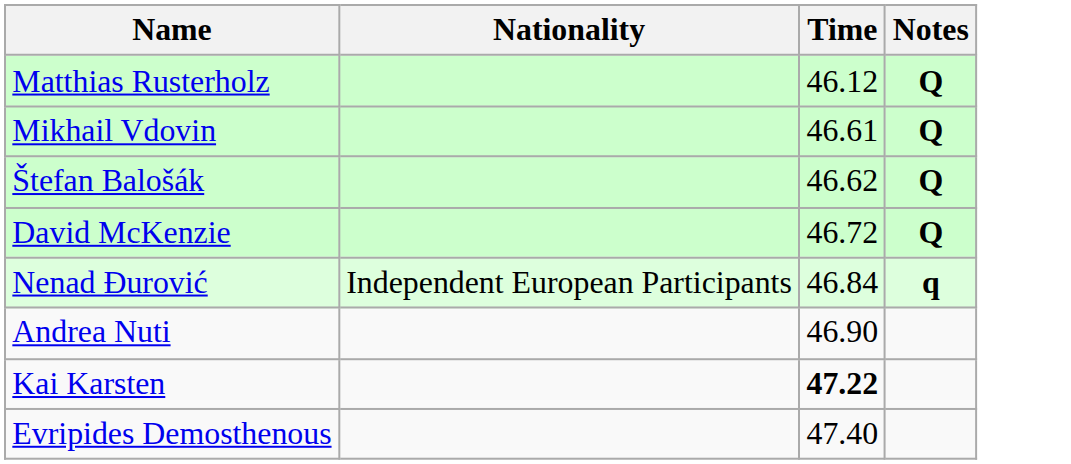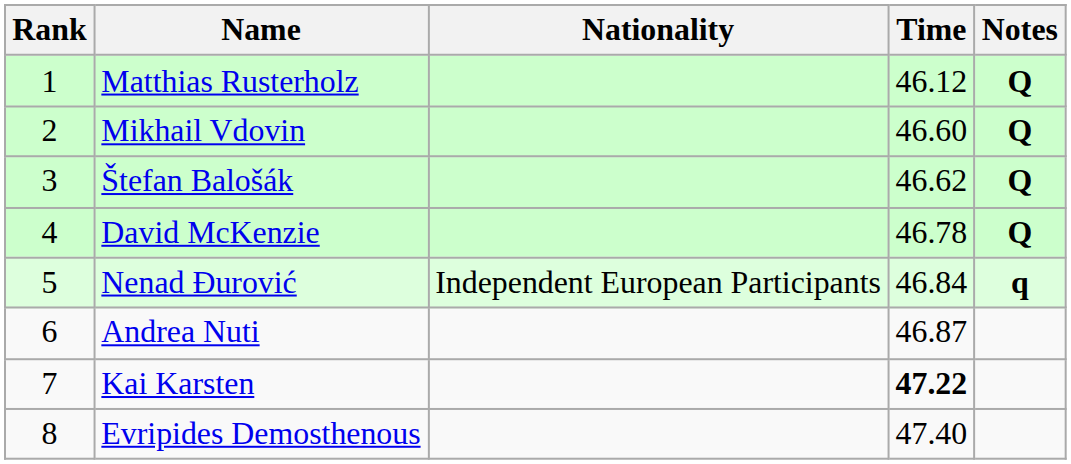 <table class="wikitable sortable" style="text-align:center">
 <tr>
+<th>Rank</th>
 <th>Name</th>
 <th>Nationality</th>
 <th>Time</th>
 <th>Notes</th>
 </tr>
 <tr bgcolor=ccffcc>
+<td>1</td>
 <td align=left><a href='#'>Matthias Rusterholz</a></td>
 <td align=left></td>
 <td>46.12</td>
 <td><strong>Q</strong></td>
 </tr>
 <tr bgcolor=ccffcc>
+<td>2</td>
 <td align=left><a href='#'>Mikhail Vdovin</a></td>
 <td align=left></td>
-<td>46.61</td>
+<td>46.60</td>
 <td><strong>Q</strong></td>
 </tr>
 <tr bgcolor=ccffcc>
+<td>3</td>
 <td align=left><a href='#'>Štefan Balošák</a></td>
 <td align=left></td>
 <td>46.62</td>
 <td><strong>Q</strong></td>
 </tr>
 <tr bgcolor=ccffcc>
+<td>4</td>
 <td align=left><a href='#'>David McKenzie</a></td>
 <td align=left></td>
-<td>46.72</td>
+<td>46.78</td>
 <td><strong>Q</strong></td>
 </tr>
 <tr bgcolor=ddffdd>
+<td>5</td>
 <td align=left><a href='#'>Nenad Đurović</a></td>
 <td align=left>Independent European Participants</td>
 <td>46.84</td>
 <td><strong>q</strong></td>
 </tr>
 <tr>
+<td>6</td>
 <td align=left><a href='#'>Andrea Nuti</a></td>
 <td align=left></td>
-<td>46.90</td>
+<td>46.87</td>
 <td></td>
 </tr>
 <tr>
+<td>7</td>
 <td align=left><a href='#'>Kai Karsten</a></td>
 <td align=left></td>
 <td><strong>47.22</strong></td>
 <td></td>
 </tr>
 <tr>
+<td>8</td>
 <td align=left><a href='#'>Evripides Demosthenous</a></td>
 <td align=left></td>
 <td>47.40</td>
 <td></td>
 </tr>
 </table>
